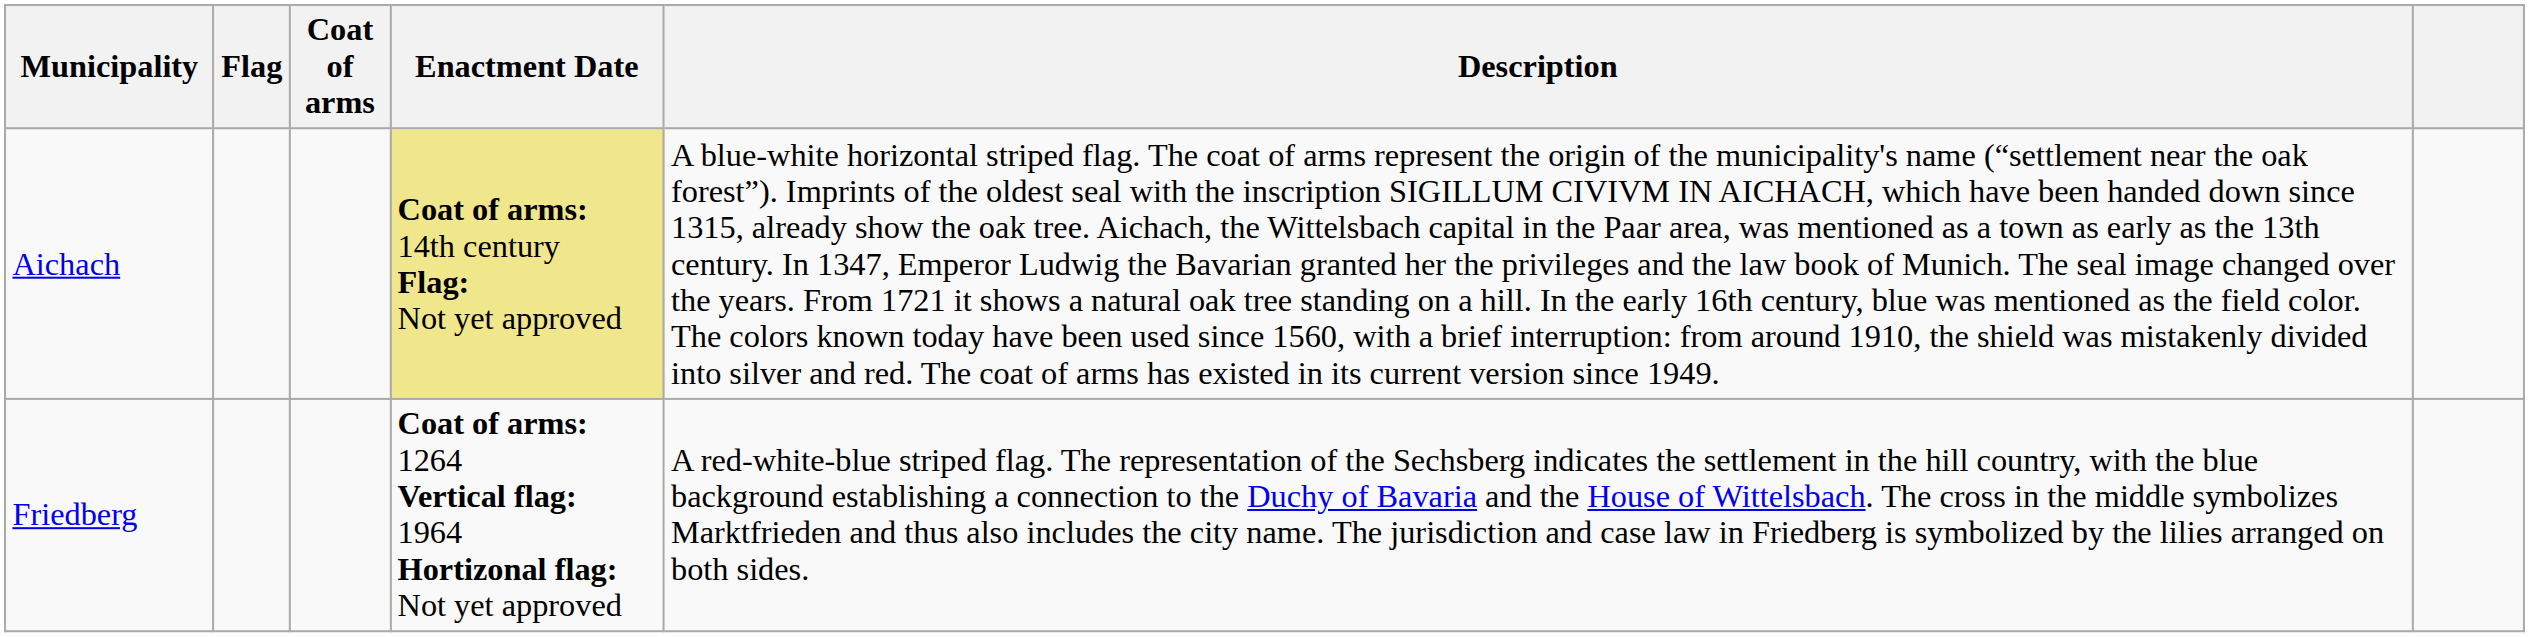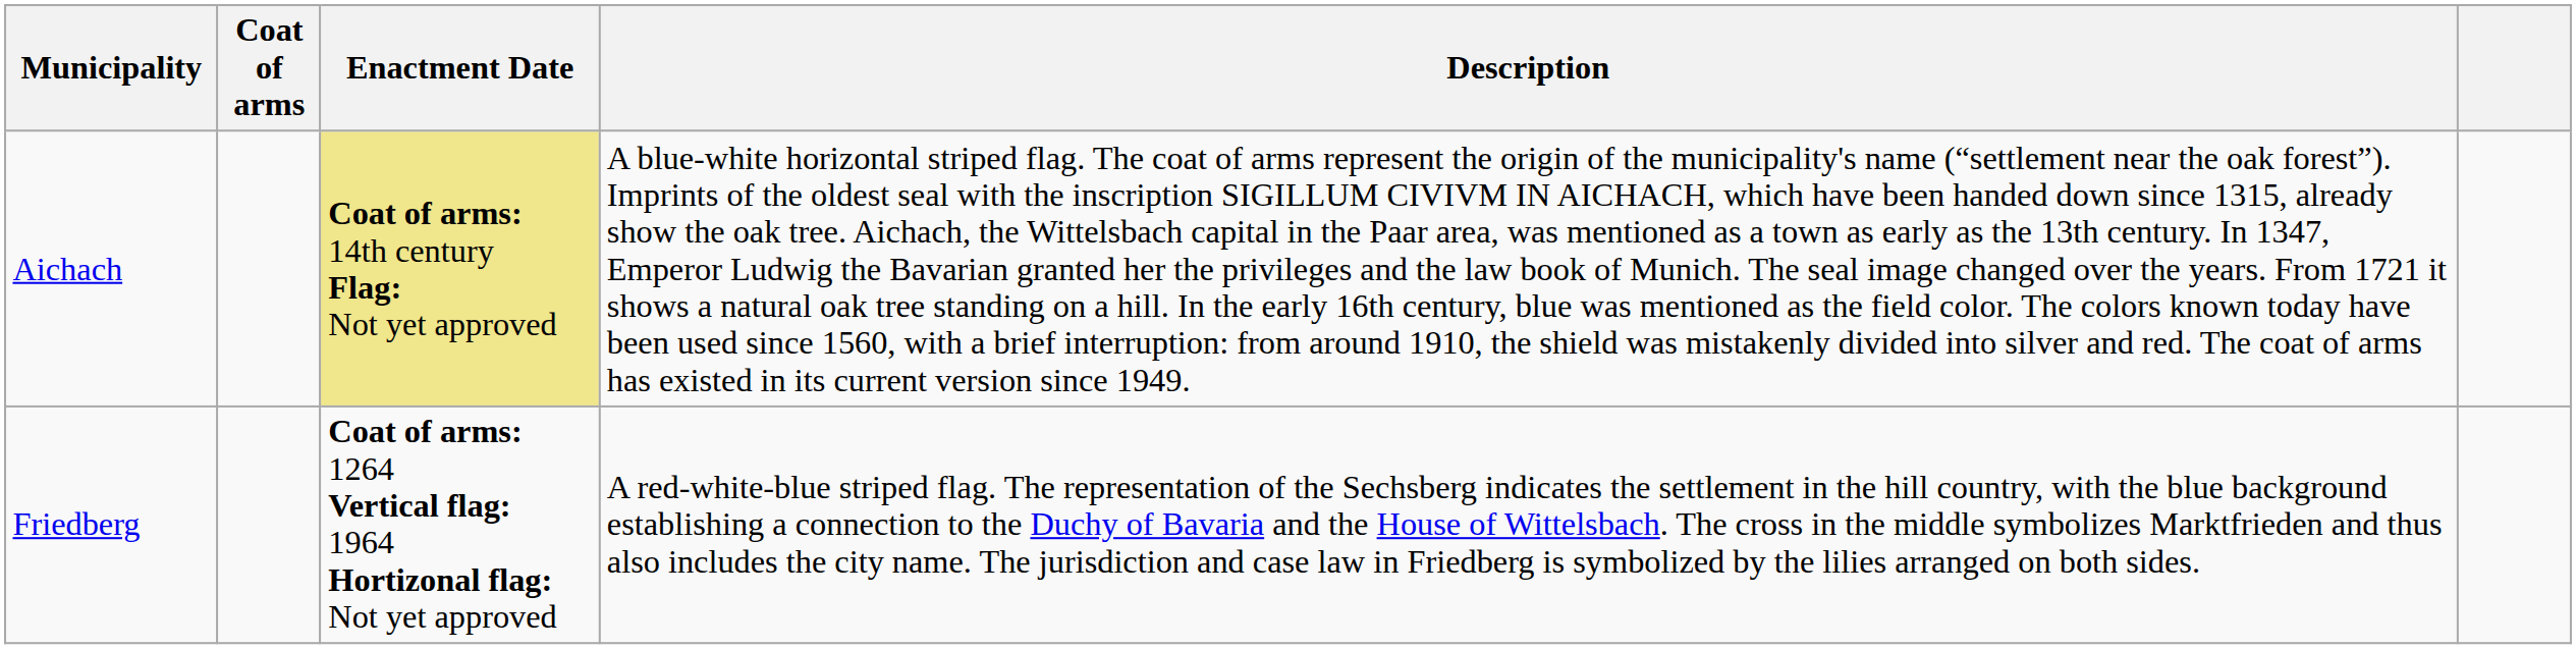 <table class="wikitable">
 <tr>
 <th style="width:12ch;">Municipality</th>
-<th>Flag</th>
 <th>Coat of arms</th>
 <th style="width:16ch;">Enactment Date</th>
 <th>Description</th>
 <th style="width:6ch;"></th>
 </tr>
 <tr>
 <td><a href='#'>Aichach</a></td>
 <td></td>
-<td></td>
 <td style="background: khaki;"><strong>Coat of arms:</strong><br>14th century<br><strong>Flag:</strong><br>Not yet approved</td>
 <td>A blue-white horizontal striped flag. The coat of arms represent the origin of the municipality's name (“settlement near the oak forest”). Imprints of the oldest seal with the inscription SIGILLUM CIVIVM IN AICHACH, which have been handed down since 1315, already show the oak tree. Aichach, the Wittelsbach capital in the Paar area, was mentioned as a town as early as the 13th century. In 1347, Emperor Ludwig the Bavarian granted her the privileges and the law book of Munich. The seal image changed over the years. From 1721 it shows a natural oak tree standing on a hill. In the early 16th century, blue was mentioned as the field color. The colors known today have been used since 1560, with a brief interruption: from around 1910, the shield was mistakenly divided into silver and red. The coat of arms has existed in its current version since 1949.</td>
 <td></td>
 </tr>
 <tr>
 <td><a href='#'>Friedberg</a></td>
-<td><br><br></td>
 <td></td>
 <td><strong>Coat of arms:</strong><br>1264<br><strong>Vertical flag:</strong><br>1964<br><strong>Hortizonal flag:</strong><br>Not yet approved</td>
 <td>A red-white-blue striped flag. The representation of the Sechsberg indicates the settlement in the hill country, with the blue background establishing a connection to the <a href='#'>Duchy of Bavaria</a> and the <a href='#'>House of Wittelsbach</a>. The cross in the middle symbolizes Marktfrieden and thus also includes the city name. The jurisdiction and case law in Friedberg is symbolized by the lilies arranged on both sides.</td>
 <td></td>
 </tr>
 </table>
